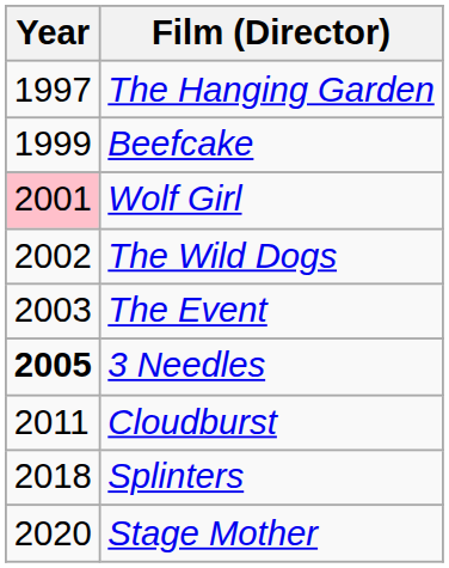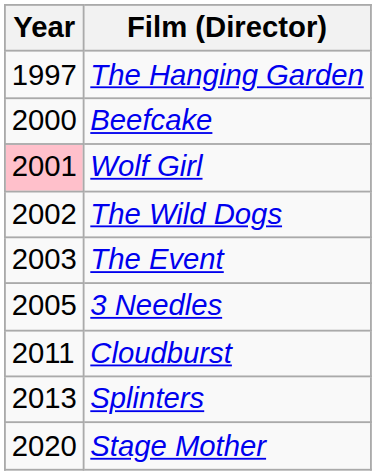 <table class="wikitable">
 <tr>
 <th>Year</th>
 <th>Film (Director)</th>
 </tr>
 <tr>
 <td>1997</td>
 <td><em><a href='#'>The Hanging Garden</a></em></td>
 </tr>
 <tr>
-<td>1999</td>
+<td>2000</td>
 <td><em><a href='#'>Beefcake</a></em></td>
 </tr>
 <tr>
 <td style="background: pink;">2001</td>
 <td><em><a href='#'>Wolf Girl</a></em></td>
 </tr>
 <tr>
 <td>2002</td>
 <td><em><a href='#'>The Wild Dogs</a></em></td>
 </tr>
 <tr>
 <td>2003</td>
 <td><em><a href='#'>The Event</a></em></td>
 </tr>
 <tr>
-<td><strong>2005</strong></td>
+<td>2005</td>
 <td><em><a href='#'>3 Needles</a></em></td>
 </tr>
 <tr>
 <td>2011</td>
 <td><em><a href='#'>Cloudburst</a></em></td>
 </tr>
 <tr>
-<td>2018</td>
+<td>2013</td>
 <td><em><a href='#'>Splinters</a></em></td>
 </tr>
 <tr>
 <td>2020</td>
 <td><em><a href='#'>Stage Mother</a></em></td>
 </tr>
 </table>
